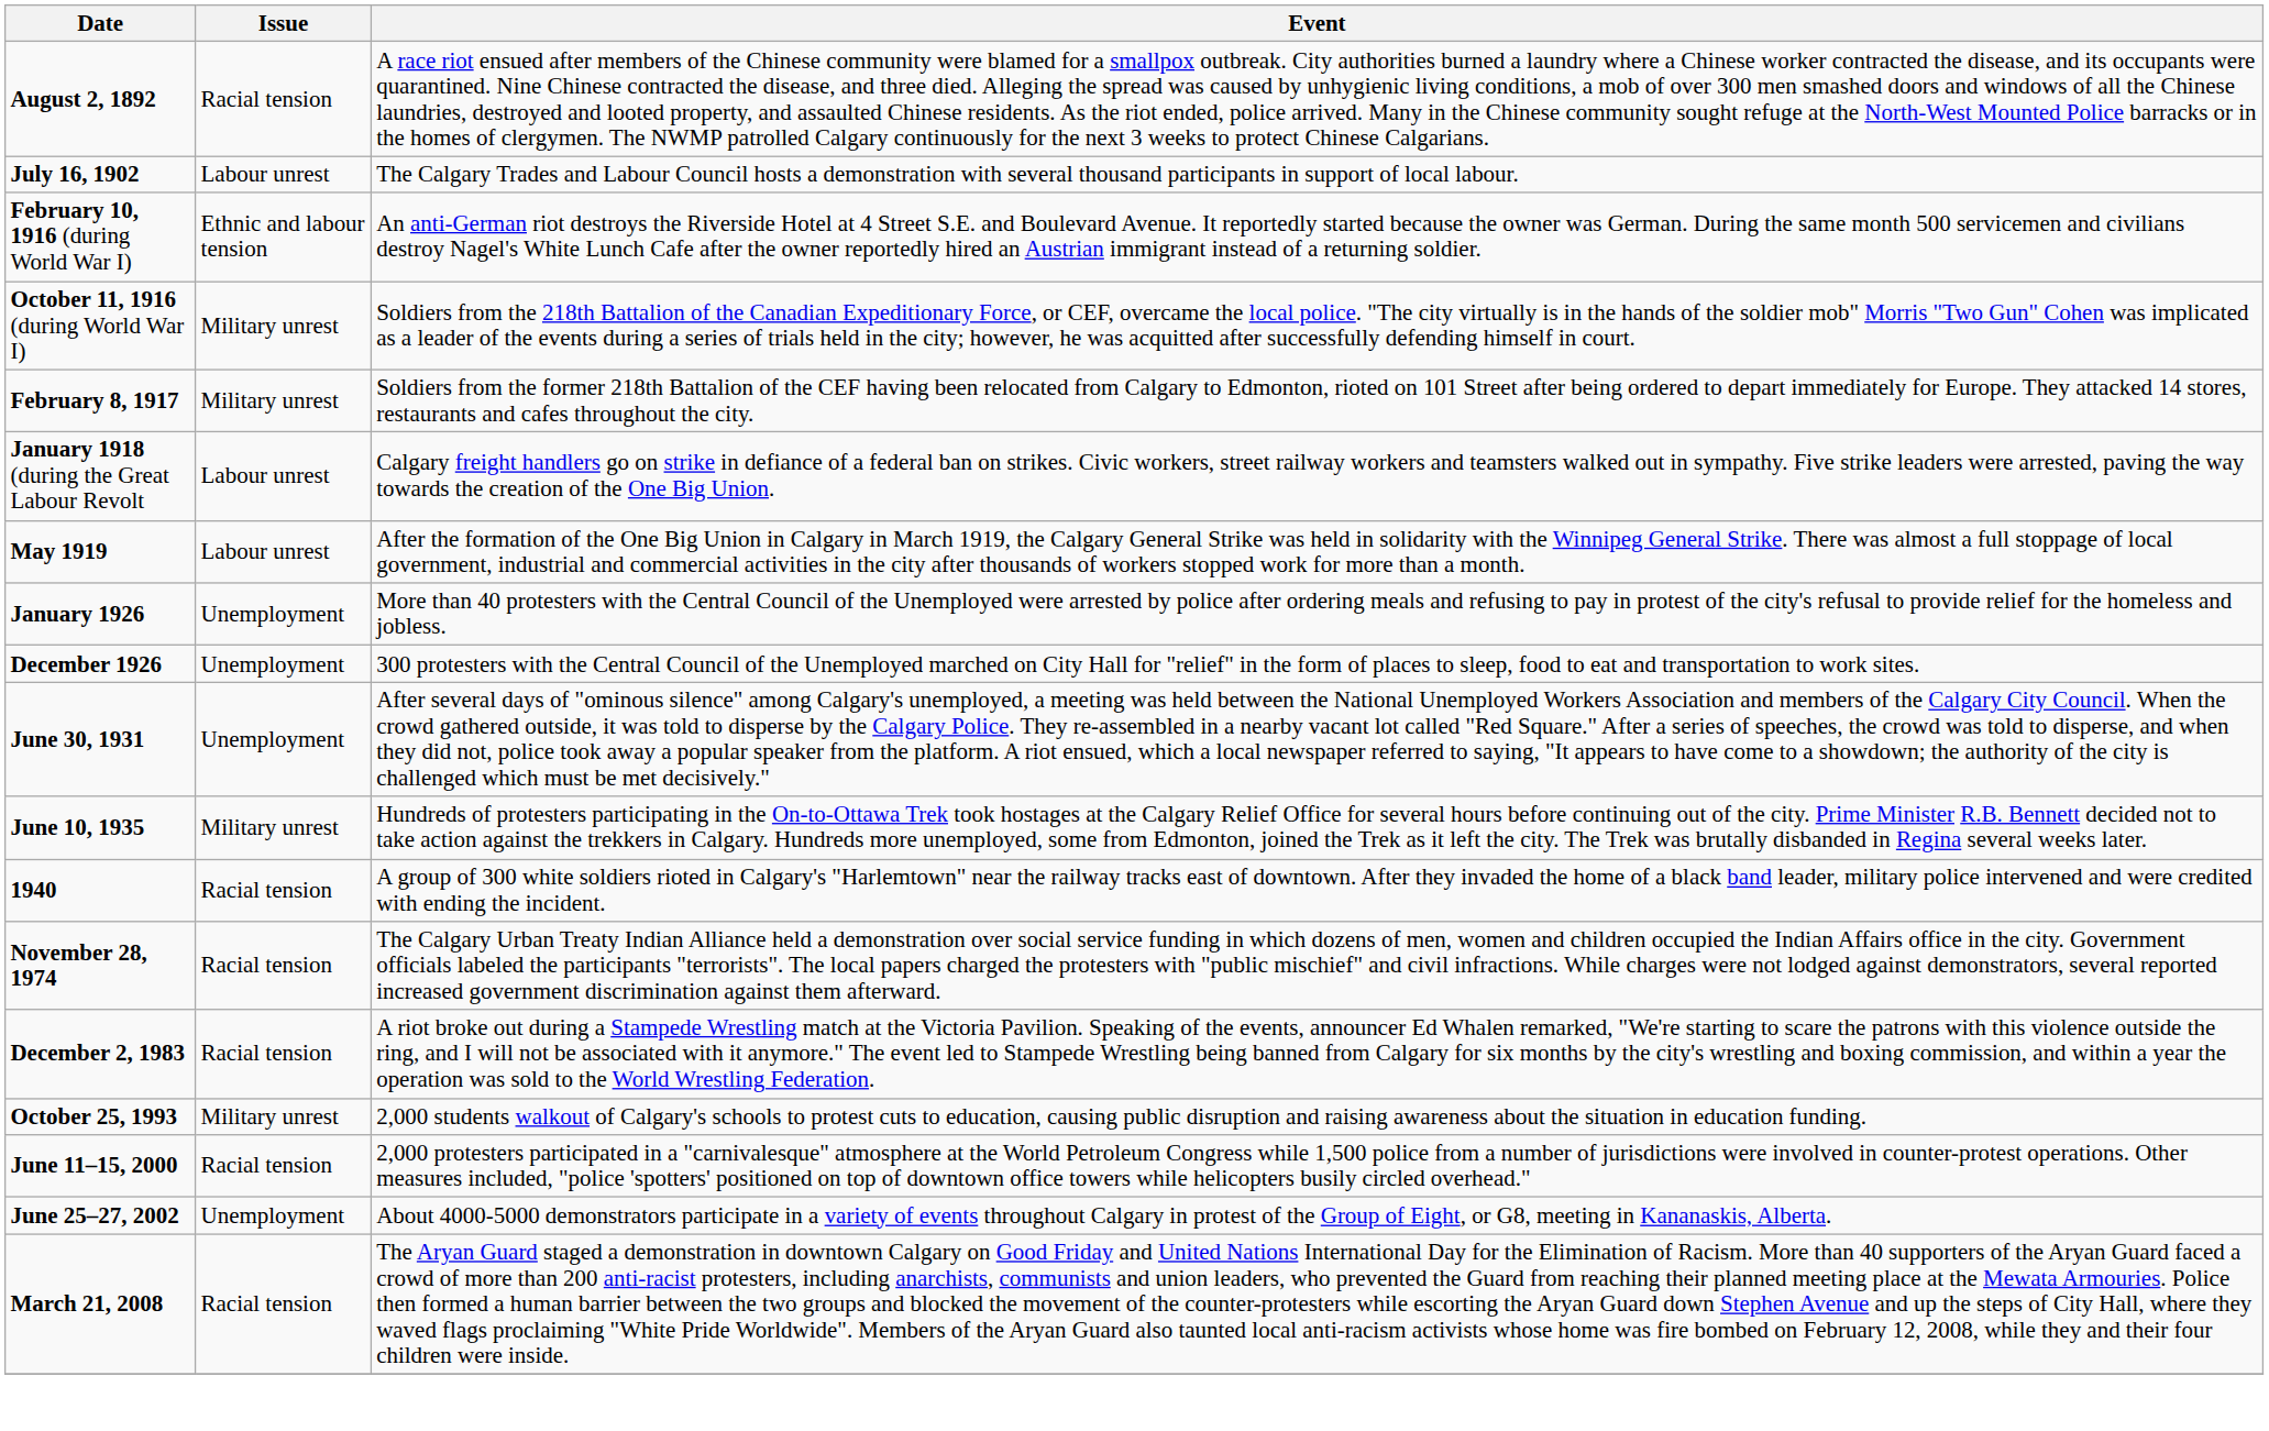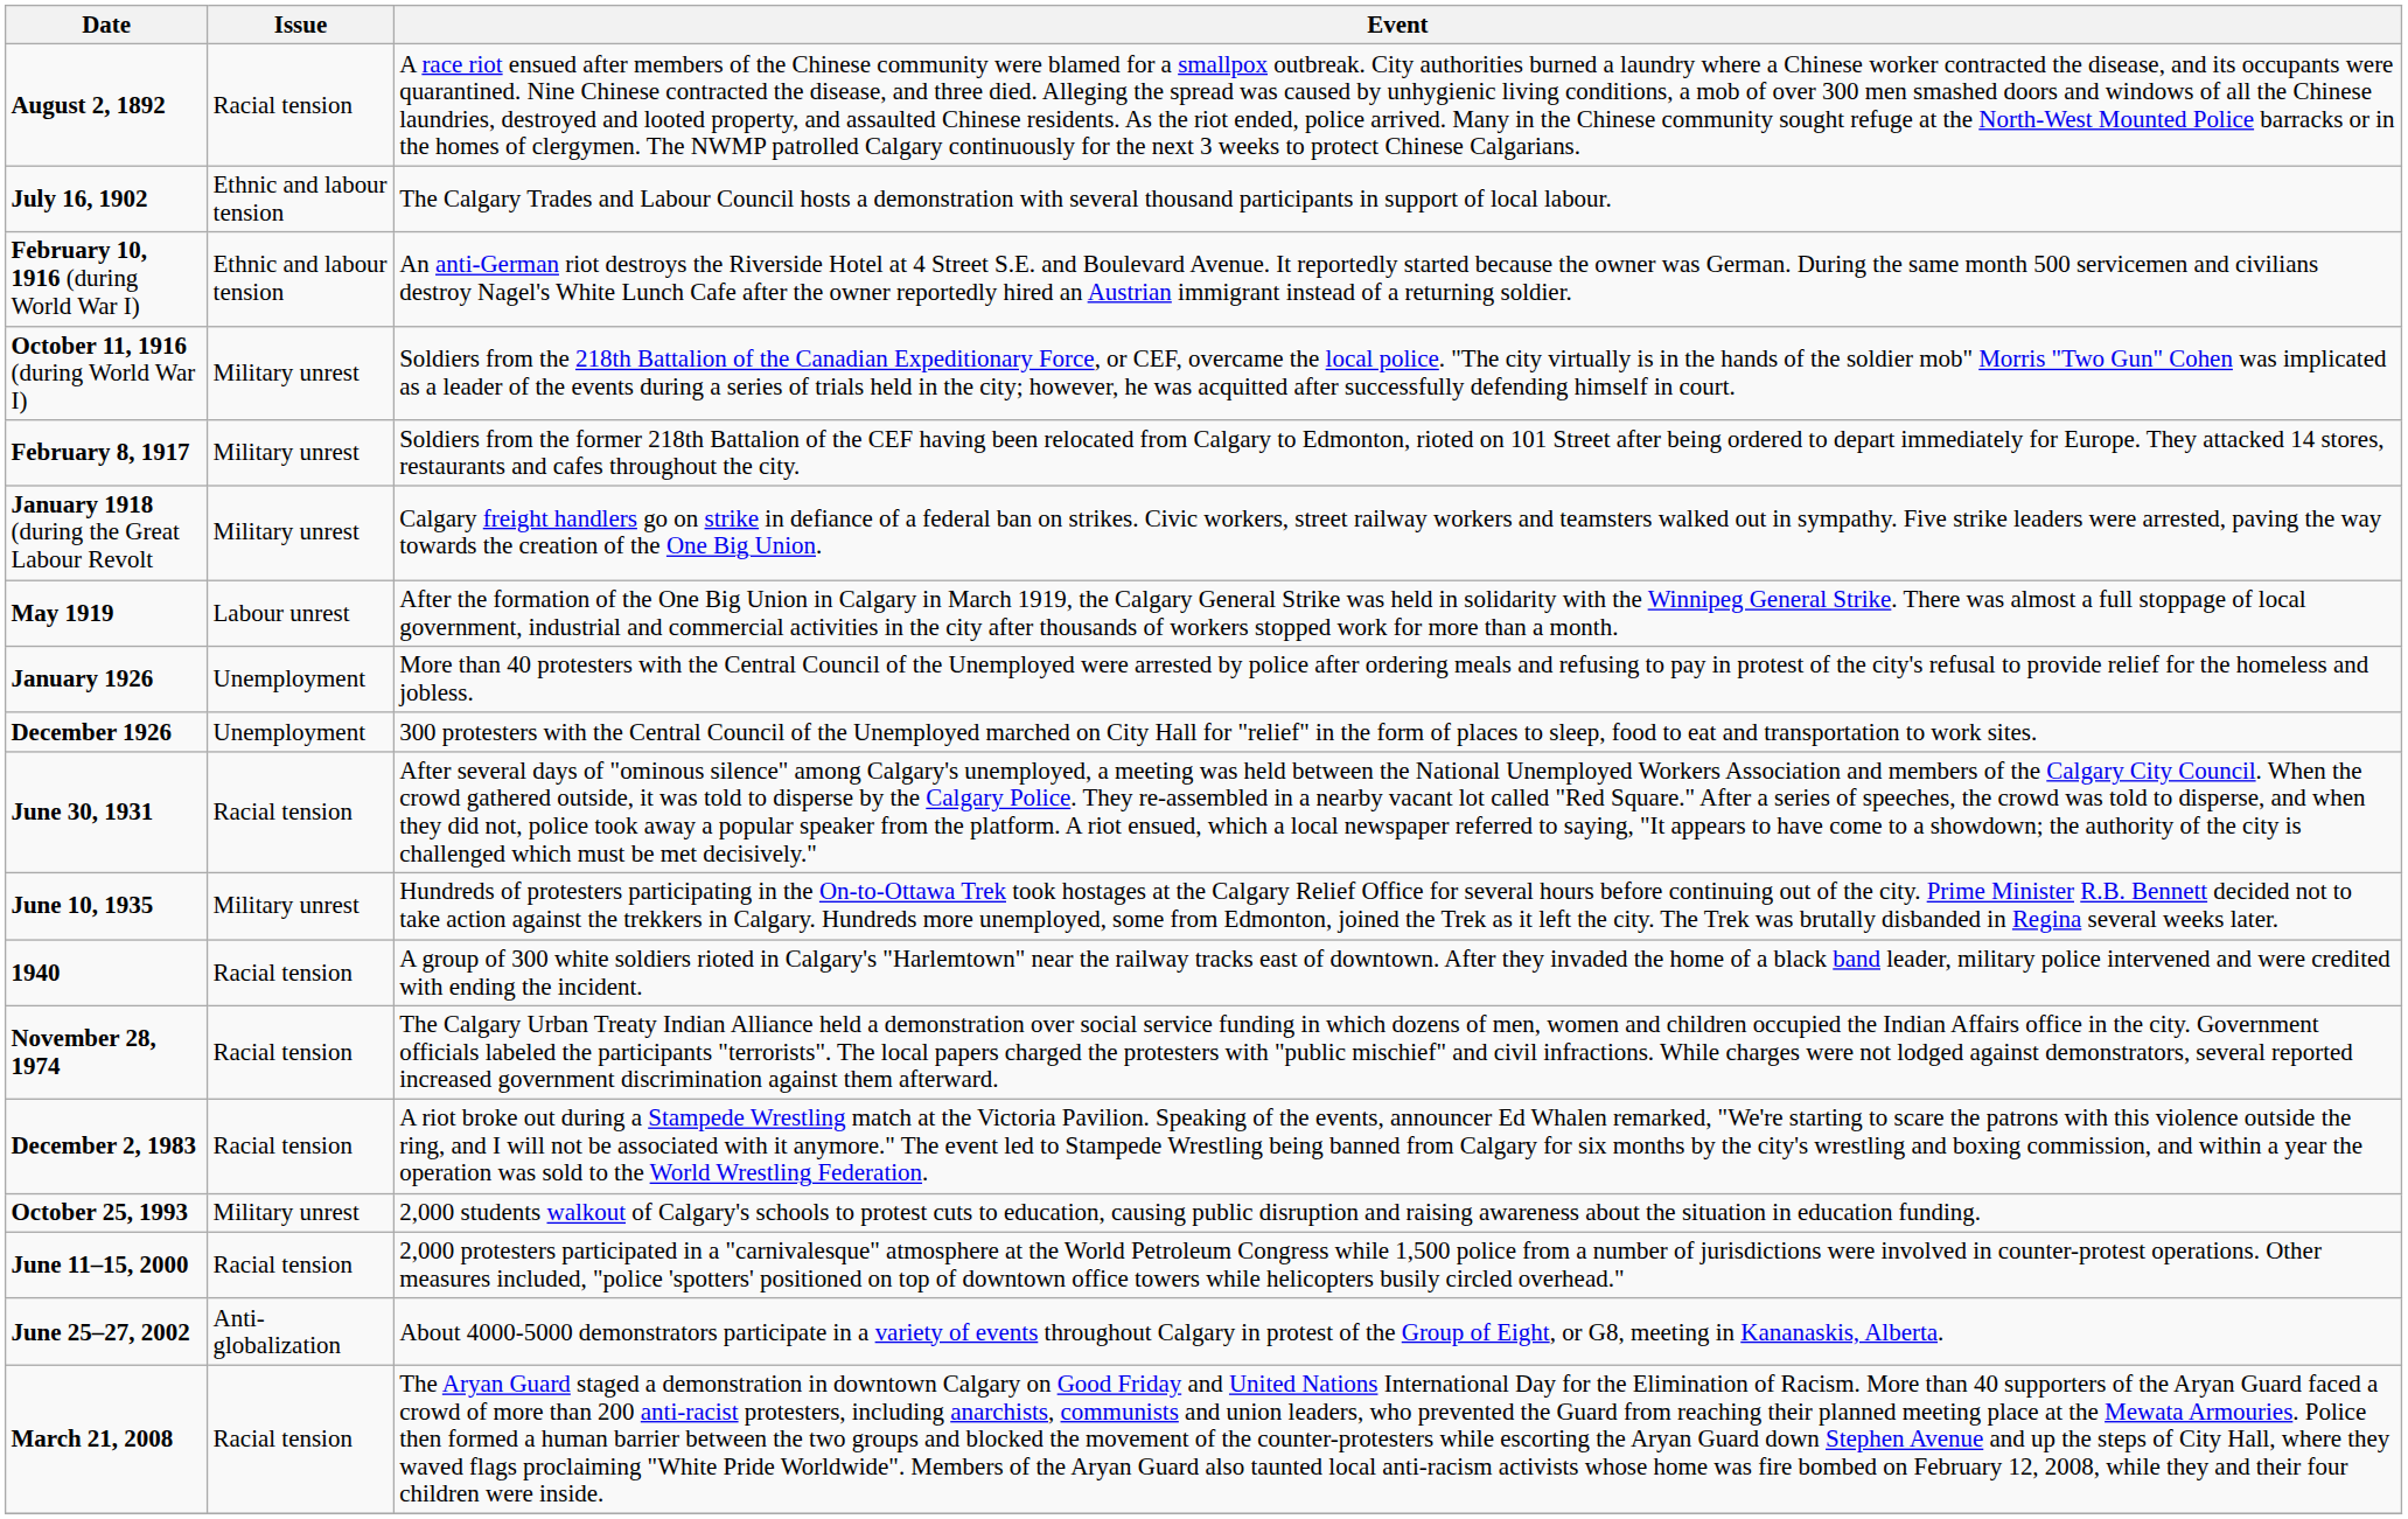 <table class="wikitable">
 <tr>
 <th>Date</th>
 <th>Issue</th>
 <th>Event</th>
 </tr>
 <tr>
 <td><strong>August 2, 1892</strong></td>
 <td>Racial tension</td>
 <td>A <a href='#'>race riot</a> ensued after members of the Chinese community were blamed for a <a href='#'>smallpox</a> outbreak. City authorities burned a laundry where a Chinese worker contracted the disease, and its occupants were quarantined. Nine Chinese contracted the disease, and three died. Alleging the spread was caused by unhygienic living conditions, a mob of over 300 men smashed doors and windows of all the Chinese laundries, destroyed and looted property, and assaulted Chinese residents. As the riot ended, police arrived.  Many in the Chinese community sought refuge at the <a href='#'>North-West Mounted Police</a> barracks or in the homes of clergymen. The NWMP patrolled Calgary continuously for the next 3 weeks to protect Chinese Calgarians.</td>
 </tr>
 <tr>
 <td><strong>July 16, 1902</strong></td>
-<td>Labour unrest</td>
+<td>Ethnic and labour tension</td>
 <td>The Calgary Trades and Labour Council hosts a demonstration with several thousand participants in support of local labour.</td>
 </tr>
 <tr>
 <td><strong>February 10, 1916</strong> (during World War I)</td>
 <td>Ethnic and labour tension</td>
 <td>An <a href='#'>anti-German</a> riot destroys the Riverside Hotel at 4 Street S.E. and Boulevard Avenue. It reportedly started because the owner was German. During the same month 500 servicemen and civilians destroy Nagel's White Lunch Cafe after the owner reportedly hired an <a href='#'>Austrian</a> immigrant instead of a returning soldier.</td>
 </tr>
 <tr>
 <td><strong>October 11, 1916</strong> (during World War I)</td>
 <td>Military unrest</td>
 <td>Soldiers from the <a href='#'>218th Battalion of the Canadian Expeditionary Force</a>, or CEF, overcame the <a href='#'>local police</a>. "The city virtually is in the hands of the soldier mob" <a href='#'>Morris "Two Gun" Cohen</a> was implicated as a leader of the events during a series of trials held in the city; however, he was acquitted after successfully defending himself in court.</td>
 </tr>
 <tr>
 <td><strong>February 8, 1917</strong></td>
 <td>Military unrest</td>
 <td>Soldiers from the former 218th Battalion of the CEF having been relocated from Calgary to Edmonton, rioted on 101 Street after being ordered to depart immediately for Europe. They attacked 14 stores, restaurants and cafes throughout the city.</td>
 </tr>
 <tr>
 <td><strong>January 1918</strong> (during the Great Labour Revolt</td>
-<td>Labour unrest</td>
+<td>Military unrest</td>
 <td>Calgary <a href='#'>freight handlers</a> go on <a href='#'>strike</a> in defiance of a federal ban on strikes. Civic workers, street railway workers and teamsters walked out in sympathy. Five strike leaders were arrested, paving the way towards the creation of the <a href='#'>One Big Union</a>.</td>
 </tr>
 <tr>
 <td><strong>May 1919</strong></td>
 <td>Labour unrest</td>
 <td>After the formation of the One Big Union in Calgary in March 1919, the Calgary General Strike was held in solidarity with the <a href='#'>Winnipeg General Strike</a>. There was almost a full stoppage of local government, industrial and  commercial activities in the city after thousands of workers stopped work for more than a month.</td>
 </tr>
 <tr>
 <td><strong>January 1926</strong></td>
 <td>Unemployment</td>
 <td>More than 40 protesters with the Central Council of the Unemployed were arrested by police after ordering meals and refusing to pay in protest of the city's refusal to provide relief for the homeless and jobless.</td>
 </tr>
 <tr>
 <td><strong>December 1926</strong></td>
 <td>Unemployment</td>
 <td>300 protesters with the Central Council of the Unemployed marched on City Hall for "relief" in the form of places to sleep, food to eat and transportation to work sites.</td>
 </tr>
 <tr>
 <td><strong>June 30, 1931</strong></td>
-<td>Unemployment</td>
+<td>Racial tension</td>
 <td>After several days of "ominous silence" among Calgary's unemployed, a meeting was held between the National Unemployed Workers Association and members of the <a href='#'>Calgary City Council</a>. When the crowd gathered outside, it was told to disperse by the <a href='#'>Calgary Police</a>.  They re-assembled in a nearby vacant lot called "Red Square." After a series of speeches, the crowd was told to disperse, and when they did not, police took away a popular speaker from the platform. A riot ensued, which a local newspaper referred to saying, "It appears to have come to a showdown; the authority of the city is challenged which must be met decisively."</td>
 </tr>
 <tr>
 <td><strong>June 10, 1935</strong></td>
 <td>Military unrest</td>
 <td>Hundreds of protesters participating in the <a href='#'>On-to-Ottawa Trek</a> took hostages at the Calgary Relief Office for several hours before continuing out of the city.  <a href='#'>Prime Minister</a> <a href='#'>R.B. Bennett</a> decided not to take action against the trekkers in Calgary. Hundreds more unemployed, some from Edmonton, joined the Trek as it left the city. The Trek was brutally disbanded in <a href='#'>Regina</a> several weeks later.</td>
 </tr>
 <tr>
 <td><strong>1940</strong></td>
 <td>Racial tension</td>
 <td>A group of 300 white soldiers rioted in Calgary's "Harlemtown" near the railway tracks east of downtown. After they invaded the home of a black <a href='#'>band</a> leader, military police intervened and were credited with ending the incident.</td>
 </tr>
 <tr>
 <td><strong>November 28, 1974</strong></td>
 <td>Racial tension</td>
 <td>The Calgary Urban Treaty Indian Alliance held a demonstration over social service funding in which dozens of men, women and children occupied the Indian Affairs office in the city. Government officials labeled the participants "terrorists".  The local papers charged the protesters with "public mischief" and civil infractions. While charges were not lodged against demonstrators, several reported increased government discrimination against them afterward.</td>
 </tr>
 <tr>
 <td><strong>December 2, 1983</strong></td>
 <td>Racial tension</td>
 <td>A riot broke out during a <a href='#'>Stampede Wrestling</a> match at the Victoria Pavilion. Speaking of the events, announcer Ed Whalen remarked, "We're starting to scare the patrons with this violence outside the ring, and I will not be associated with it anymore." The event led to Stampede Wrestling being banned from Calgary for six months by the city's wrestling and boxing commission, and within a year the operation was sold to the <a href='#'>World Wrestling Federation</a>.</td>
 </tr>
 <tr>
 <td><strong>October 25, 1993</strong></td>
 <td>Military unrest</td>
 <td>2,000 students <a href='#'>walkout</a> of Calgary's schools to protest cuts to education, causing public disruption and raising awareness about the situation in education funding.</td>
 </tr>
 <tr>
 <td><strong>June 11–15, 2000</strong></td>
 <td>Racial tension</td>
 <td>2,000 protesters participated in a "carnivalesque" atmosphere at the World Petroleum Congress while 1,500 police from a number of jurisdictions were involved in counter-protest operations. Other measures included, "police 'spotters' positioned on top of downtown office towers while helicopters busily circled overhead."</td>
 </tr>
 <tr>
 <td><strong>June 25–27, 2002</strong></td>
-<td>Unemployment</td>
+<td>Anti-globalization</td>
 <td>About 4000-5000 demonstrators participate in a <a href='#'>variety of events</a> throughout Calgary in protest of the <a href='#'>Group of Eight</a>, or G8, meeting in <a href='#'>Kananaskis, Alberta</a>.</td>
 </tr>
 <tr>
 <td><strong>March 21, 2008</strong></td>
 <td>Racial tension</td>
 <td>The <a href='#'>Aryan Guard</a> staged a demonstration in downtown Calgary on <a href='#'>Good Friday</a> and <a href='#'>United Nations</a> International Day for the Elimination of Racism.  More than 40 supporters of the Aryan Guard faced a crowd of more than 200 <a href='#'>anti-racist</a> protesters, including <a href='#'>anarchists</a>, <a href='#'>communists</a> and union leaders, who prevented the Guard from reaching their planned meeting place at the <a href='#'>Mewata Armouries</a>. Police then formed a human barrier between the two groups and blocked the movement of the counter-protesters while escorting the Aryan Guard down <a href='#'>Stephen Avenue</a> and up the steps of City Hall, where they waved flags proclaiming "White Pride Worldwide". Members of the Aryan Guard also taunted local anti-racism activists whose home was fire bombed on February 12, 2008, while they and their four children were inside.</td>
 </tr>
 <tr>
 </tr>
 </table>
